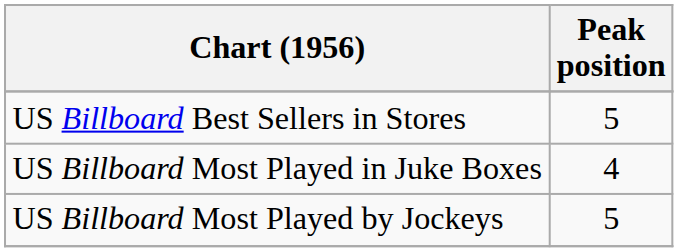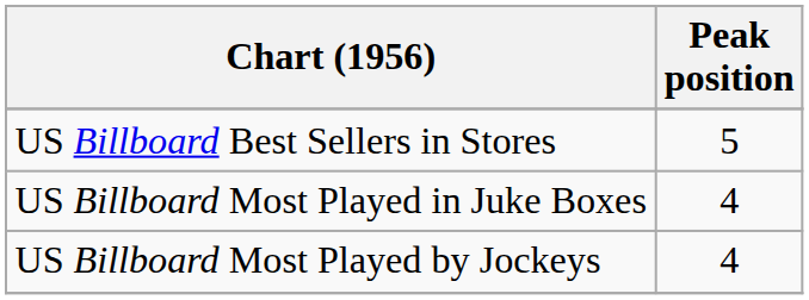 <table class="wikitable sortable">
 <tr>
 <th align="left">Chart (1956)</th>
 <th align="left">Peak<br>position</th>
 </tr>
 <tr>
 </tr>
 <tr>
 <td>US <em><a href='#'>Billboard</a></em> Best Sellers in Stores</td>
 <td style="text-align:center;">5</td>
 </tr>
 <tr>
 <td>US <em>Billboard</em> Most Played in Juke Boxes</td>
 <td style="text-align:center;">4</td>
 </tr>
 <tr>
 <td>US <em>Billboard</em> Most Played  by Jockeys</td>
-<td style="text-align:center;">5</td>
+<td style="text-align:center;">4</td>
 </tr>
 <tr>
 </tr>
 </table>
